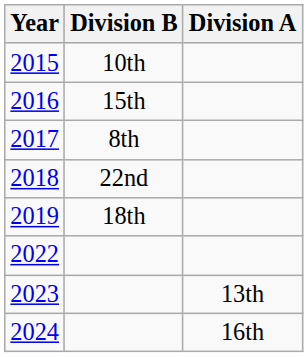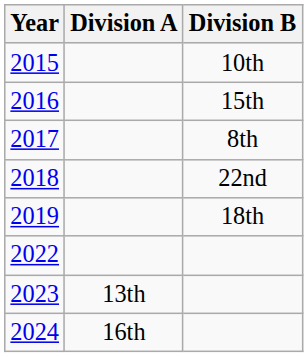 <table class="wikitable" style="text-align:center">
 <tr>
 <th>Year</th>
+<th>Division A</th>
 <th>Division B</th>
-<th>Division A</th>
 </tr>
 <tr>
 <td><a href='#'>2015</a></td>
+<td></td>
 <td>10th</td>
-<td></td>
 </tr>
 <tr>
 <td><a href='#'>2016</a></td>
+<td></td>
 <td>15th</td>
-<td></td>
 </tr>
 <tr>
 <td><a href='#'>2017</a></td>
+<td></td>
 <td>8th</td>
-<td></td>
 </tr>
 <tr>
 <td><a href='#'>2018</a></td>
+<td></td>
 <td>22nd</td>
-<td></td>
 </tr>
 <tr>
 <td><a href='#'>2019</a></td>
+<td></td>
 <td>18th</td>
-<td></td>
 </tr>
 <tr>
 <td><a href='#'>2022</a></td>
 <td></td>
 <td></td>
 </tr>
 <tr>
 <td><a href='#'>2023</a></td>
+<td>13th</td>
 <td></td>
-<td>13th</td>
 </tr>
 <tr>
 <td><a href='#'>2024</a></td>
+<td>16th</td>
 <td></td>
-<td>16th</td>
 </tr>
 </table>
